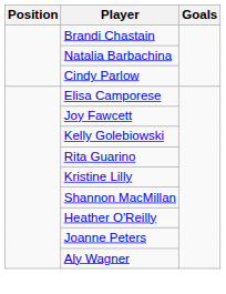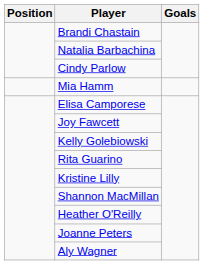 <table class="wikitable">
 <tr>
 <th>Position</th>
 <th>Player</th>
 <th>Goals<br></th>
 </tr>
 <tr>
 <td rowspan=3></td>
 <td> <a href='#'>Brandi Chastain</a><br></td>
 <td rowspan=3></td>
 </tr>
 <tr>
 <td> <a href='#'>Natalia Barbachina</a><br></td>
 </tr>
 <tr>
 <td> <a href='#'>Cindy Parlow</a></td>
+</tr>
+<tr>
+<td></td>
+<td> <a href='#'>Mia Hamm</a><br></td>
+<td></td>
 </tr>
 <tr>
 <td rowspan=9></td>
 <td> <a href='#'>Elisa Camporese</a><br></td>
 <td rowspan=9></td>
 </tr>
 <tr>
 <td> <a href='#'>Joy Fawcett</a><br></td>
 </tr>
 <tr>
 <td> <a href='#'>Kelly Golebiowski</a><br></td>
 </tr>
 <tr>
 <td> <a href='#'>Rita Guarino</a><br></td>
 </tr>
 <tr>
 <td> <a href='#'>Kristine Lilly</a><br></td>
 </tr>
 <tr>
 <td> <a href='#'>Shannon MacMillan</a><br></td>
 </tr>
 <tr>
 <td> <a href='#'>Heather O'Reilly</a><br></td>
 </tr>
 <tr>
 <td> <a href='#'>Joanne Peters</a><br></td>
 </tr>
 <tr>
 <td> <a href='#'>Aly Wagner</a></td>
 </tr>
 </table>
